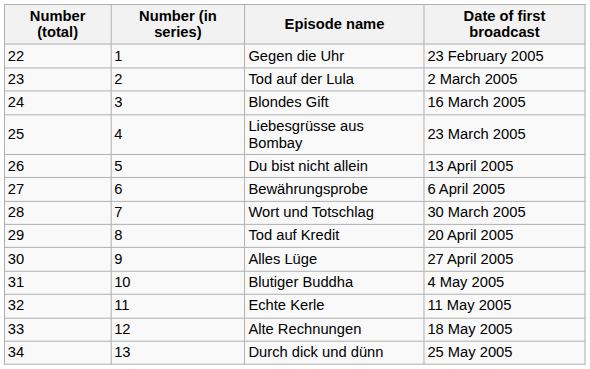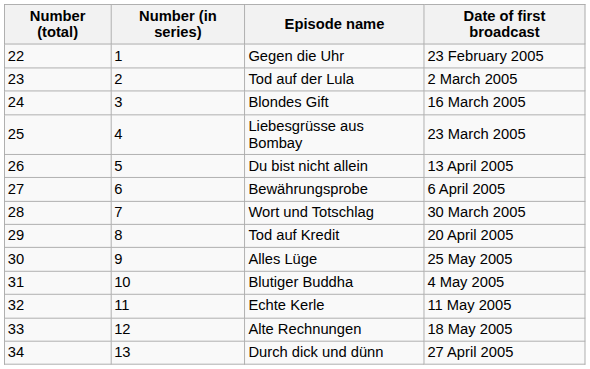 <table class="wikitable" width="50%">
 <tr class="hintergrundfarbe6">
 <th>Number (total)</th>
 <th>Number (in series)</th>
 <th>Episode name</th>
 <th>Date of first broadcast</th>
 </tr>
 <tr>
 <td>22</td>
 <td>1</td>
 <td>Gegen die Uhr</td>
 <td>23 February 2005</td>
 </tr>
 <tr>
 <td>23</td>
 <td>2</td>
 <td>Tod auf der Lula</td>
 <td>2 March 2005</td>
 </tr>
 <tr>
 <td>24</td>
 <td>3</td>
 <td>Blondes Gift</td>
 <td>16 March 2005</td>
 </tr>
 <tr>
 <td>25</td>
 <td>4</td>
 <td>Liebesgrüsse aus Bombay</td>
 <td>23 March 2005</td>
 </tr>
 <tr>
 <td>26</td>
 <td>5</td>
 <td>Du bist nicht allein</td>
 <td>13 April 2005</td>
 </tr>
 <tr>
 <td>27</td>
 <td>6</td>
 <td>Bewährungsprobe</td>
 <td>6 April 2005</td>
 </tr>
 <tr>
 <td>28</td>
 <td>7</td>
 <td>Wort und Totschlag</td>
 <td>30 March 2005</td>
 </tr>
 <tr>
 <td>29</td>
 <td>8</td>
 <td>Tod auf Kredit</td>
 <td>20 April 2005</td>
 </tr>
 <tr>
 <td>30</td>
 <td>9</td>
 <td>Alles Lüge</td>
-<td>27 April 2005</td>
+<td>25 May 2005</td>
 </tr>
 <tr>
 <td>31</td>
 <td>10</td>
 <td>Blutiger Buddha</td>
 <td>4 May 2005</td>
 </tr>
 <tr>
 <td>32</td>
 <td>11</td>
 <td>Echte Kerle</td>
 <td>11 May 2005</td>
 </tr>
 <tr>
 <td>33</td>
 <td>12</td>
 <td>Alte Rechnungen</td>
 <td>18 May 2005</td>
 </tr>
 <tr>
 <td>34</td>
 <td>13</td>
 <td>Durch dick und dünn</td>
-<td>25 May 2005</td>
+<td>27 April 2005</td>
 </tr>
 </table>
